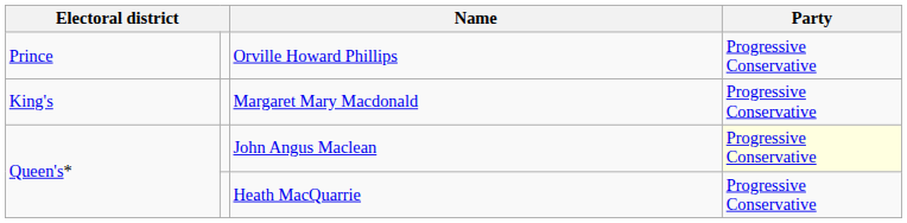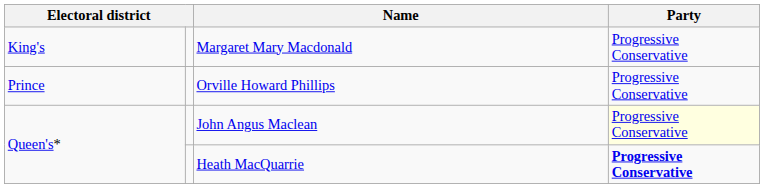 <table class="wikitable" width=95%>
 <tr>
 <th colspan=2 width=25%>Electoral district</th>
 <th>Name</th>
 <th width=20%>Party</th>
 </tr>
 <tr>
+<td width=24%><a href='#'>King's</a></td>
+<td></td>
+<td><a href='#'>Margaret Mary Macdonald</a></td>
+<td><a href='#'>Progressive Conservative</a></td>
+</tr>
+<tr>
 <td><a href='#'>Prince</a></td>
 <td></td>
 <td><a href='#'>Orville Howard Phillips</a></td>
-<td><a href='#'>Progressive Conservative</a></td>
-</tr>
-<tr>
-<td width=24%><a href='#'>King's</a></td>
-<td></td>
-<td><a href='#'>Margaret Mary Macdonald</a></td>
 <td><a href='#'>Progressive Conservative</a></td>
 </tr>
 <tr>
 <td rowspan=2><a href='#'>Queen's</a>*</td>
 <td></td>
 <td><a href='#'>John Angus Maclean</a></td>
 <td style="background: lightyellow;"><a href='#'>Progressive Conservative</a></td>
 </tr>
 <tr>
 <td></td>
 <td><a href='#'>Heath MacQuarrie</a></td>
-<td><a href='#'>Progressive Conservative</a></td>
+<td><strong><a href='#'>Progressive Conservative</a></strong></td>
 </tr>
 </table>
